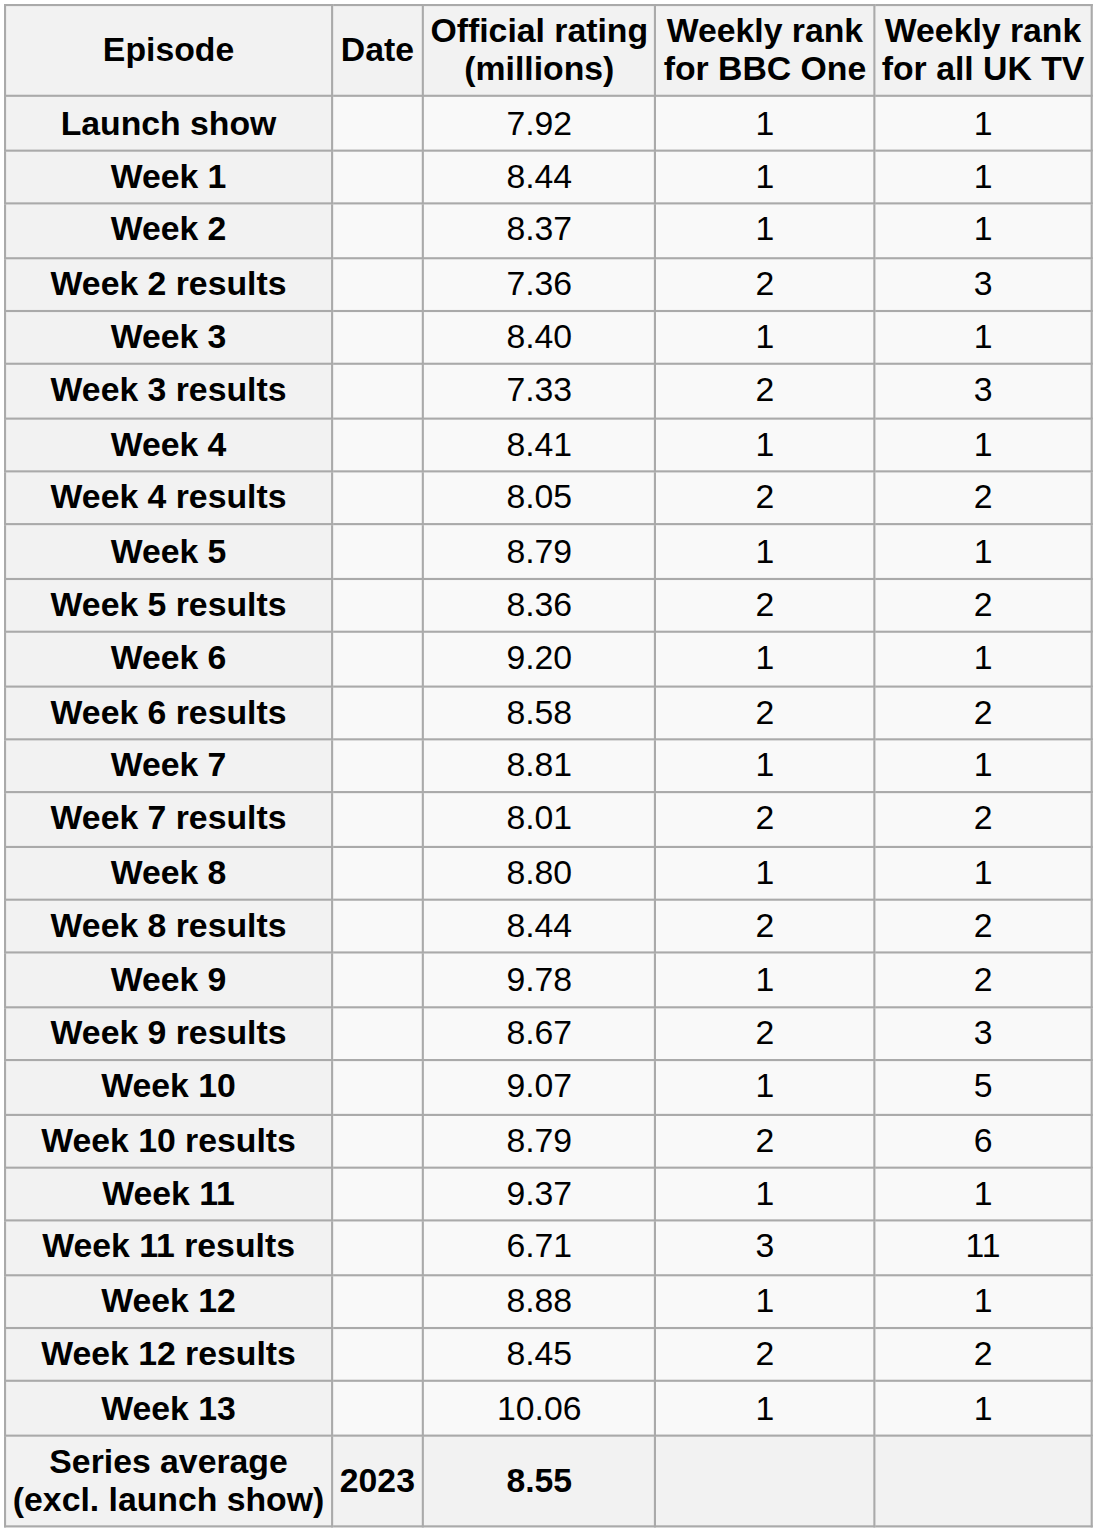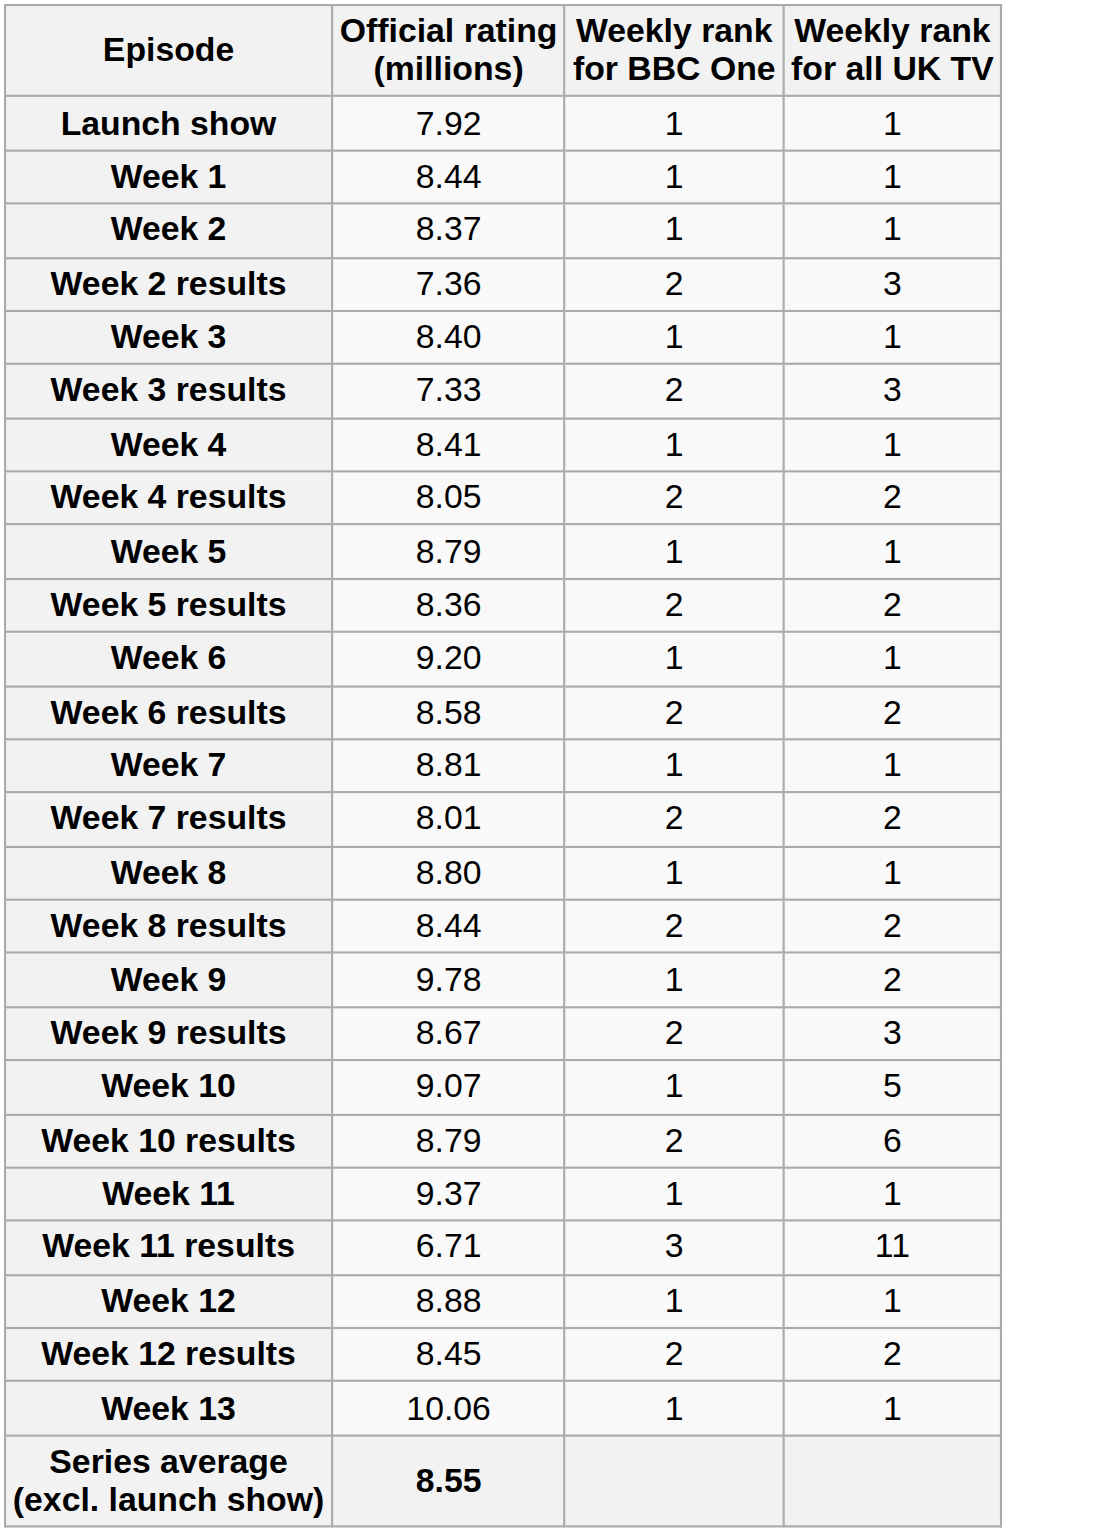 <table class="wikitable sortable" style="text-align:center">
 <tr>
 <th scope="col">Episode</th>
-<th scope="col">Date</th>
 <th scope="col">Official rating<br>(millions)</th>
 <th scope="col">Weekly rank<br>for BBC One</th>
 <th scope="col">Weekly rank<br>for all UK TV</th>
 </tr>
 <tr>
 <th scope="row">Launch show</th>
-<td></td>
 <td>7.92</td>
 <td>1</td>
 <td>1</td>
 </tr>
 <tr>
 <th scope="row">Week 1</th>
-<td></td>
 <td>8.44</td>
 <td>1</td>
 <td>1</td>
 </tr>
 <tr>
 <th scope="row">Week 2</th>
-<td></td>
 <td>8.37</td>
 <td>1</td>
 <td>1</td>
 </tr>
 <tr>
 <th scope="row">Week 2 results</th>
-<td></td>
 <td>7.36</td>
 <td>2</td>
 <td>3</td>
 </tr>
 <tr>
 <th scope="row">Week 3</th>
-<td></td>
 <td>8.40</td>
 <td>1</td>
 <td>1</td>
 </tr>
 <tr>
 <th scope="row">Week 3 results</th>
-<td></td>
 <td>7.33</td>
 <td>2</td>
 <td>3</td>
 </tr>
 <tr>
 <th scope="row">Week 4</th>
-<td></td>
 <td>8.41</td>
 <td>1</td>
 <td>1</td>
 </tr>
 <tr>
 <th scope="row">Week 4 results</th>
-<td></td>
 <td>8.05</td>
 <td>2</td>
 <td>2</td>
 </tr>
 <tr>
 <th scope="row">Week 5</th>
-<td></td>
 <td>8.79</td>
 <td>1</td>
 <td>1</td>
 </tr>
 <tr>
 <th scope="row">Week 5 results</th>
-<td></td>
 <td>8.36</td>
 <td>2</td>
 <td>2</td>
 </tr>
 <tr>
 <th scope="row">Week 6</th>
-<td></td>
 <td>9.20</td>
 <td>1</td>
 <td>1</td>
 </tr>
 <tr>
 <th scope="row">Week 6 results</th>
-<td></td>
 <td>8.58</td>
 <td>2</td>
 <td>2</td>
 </tr>
 <tr>
 <th scope="row">Week 7</th>
-<td></td>
 <td>8.81</td>
 <td>1</td>
 <td>1</td>
 </tr>
 <tr>
 <th scope="row">Week 7 results</th>
-<td></td>
 <td>8.01</td>
 <td>2</td>
 <td>2</td>
 </tr>
 <tr>
 <th scope="row">Week 8</th>
-<td></td>
 <td>8.80</td>
 <td>1</td>
 <td>1</td>
 </tr>
 <tr>
 <th scope="row">Week 8 results</th>
-<td></td>
 <td>8.44</td>
 <td>2</td>
 <td>2</td>
 </tr>
 <tr>
 <th scope="row">Week 9</th>
-<td></td>
 <td>9.78</td>
 <td>1</td>
 <td>2</td>
 </tr>
 <tr>
 <th scope="row">Week 9 results</th>
-<td></td>
 <td>8.67</td>
 <td>2</td>
 <td>3</td>
 </tr>
 <tr>
 <th scope="row">Week 10</th>
-<td></td>
 <td>9.07</td>
 <td>1</td>
 <td>5</td>
 </tr>
 <tr>
 <th scope="row">Week 10 results</th>
-<td></td>
 <td>8.79</td>
 <td>2</td>
 <td>6</td>
 </tr>
 <tr>
 <th scope="row">Week 11</th>
-<td></td>
 <td>9.37</td>
 <td>1</td>
 <td>1</td>
 </tr>
 <tr>
 <th scope="row">Week 11 results</th>
-<td></td>
 <td>6.71</td>
 <td>3</td>
 <td>11</td>
 </tr>
 <tr>
 <th scope="row">Week 12</th>
-<td></td>
 <td>8.88</td>
 <td>1</td>
 <td>1</td>
 </tr>
 <tr>
 <th scope="row">Week 12 results</th>
-<td></td>
 <td>8.45</td>
 <td>2</td>
 <td>2</td>
 </tr>
 <tr>
 <th scope="row">Week 13</th>
-<td></td>
 <td>10.06</td>
 <td>1</td>
 <td>1</td>
 </tr>
 <tr>
 <th>Series average<br>(excl. launch show)</th>
-<th>2023</th>
 <th>8.55</th>
 <th></th>
 <th></th>
 </tr>
 </table>
